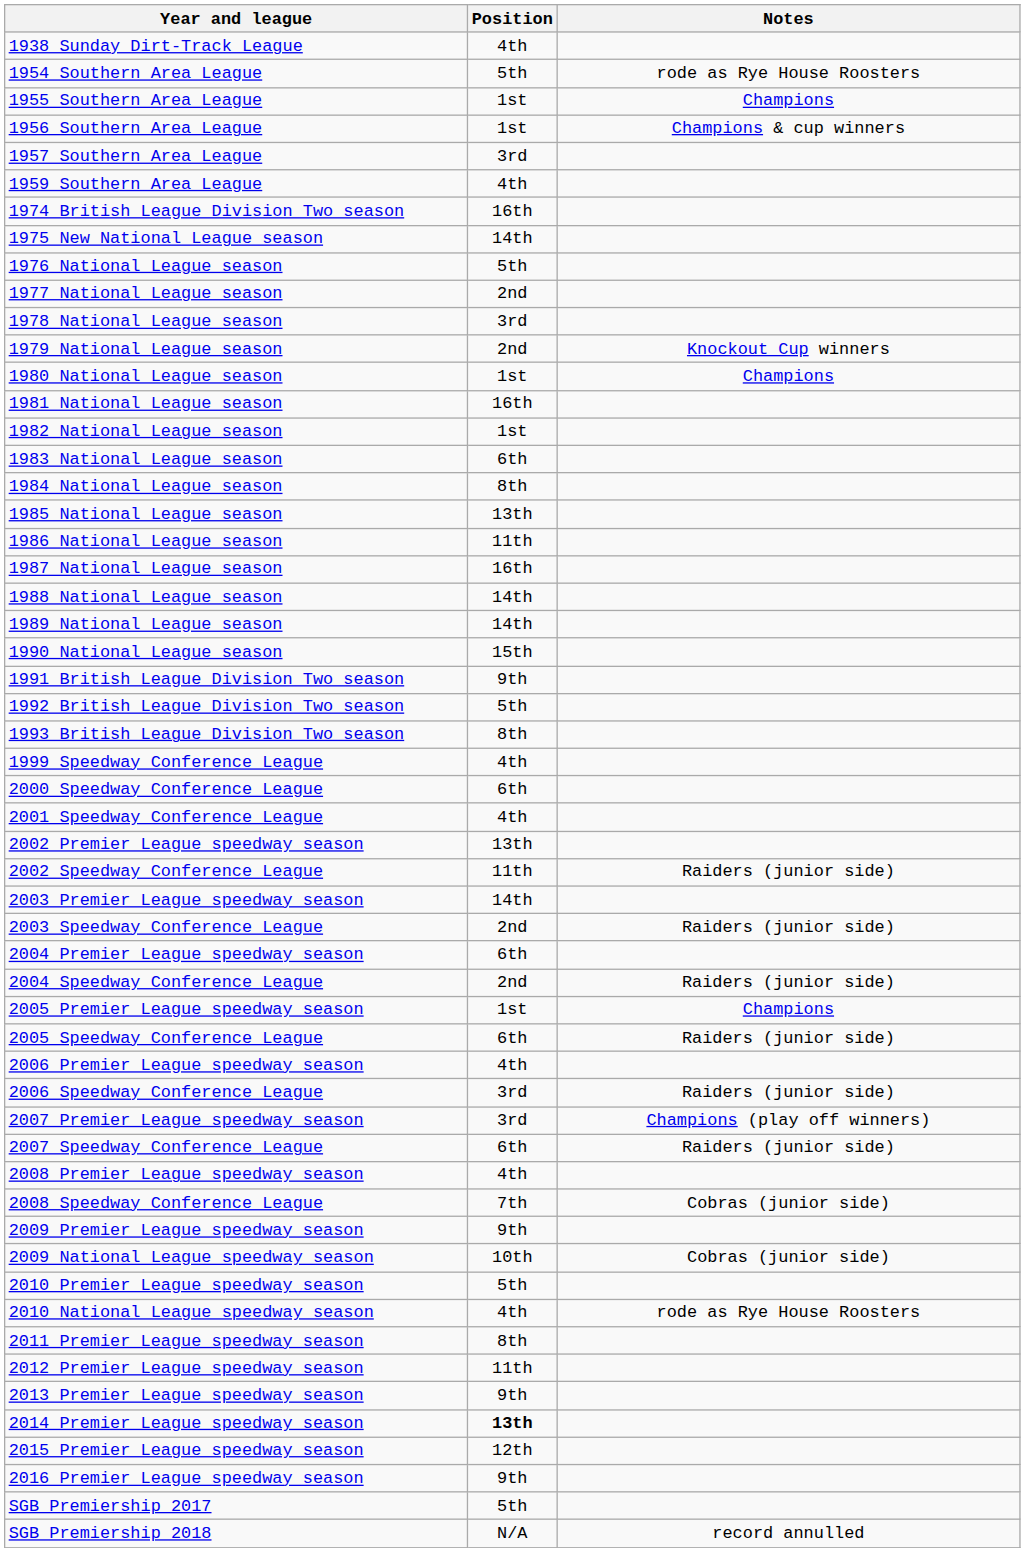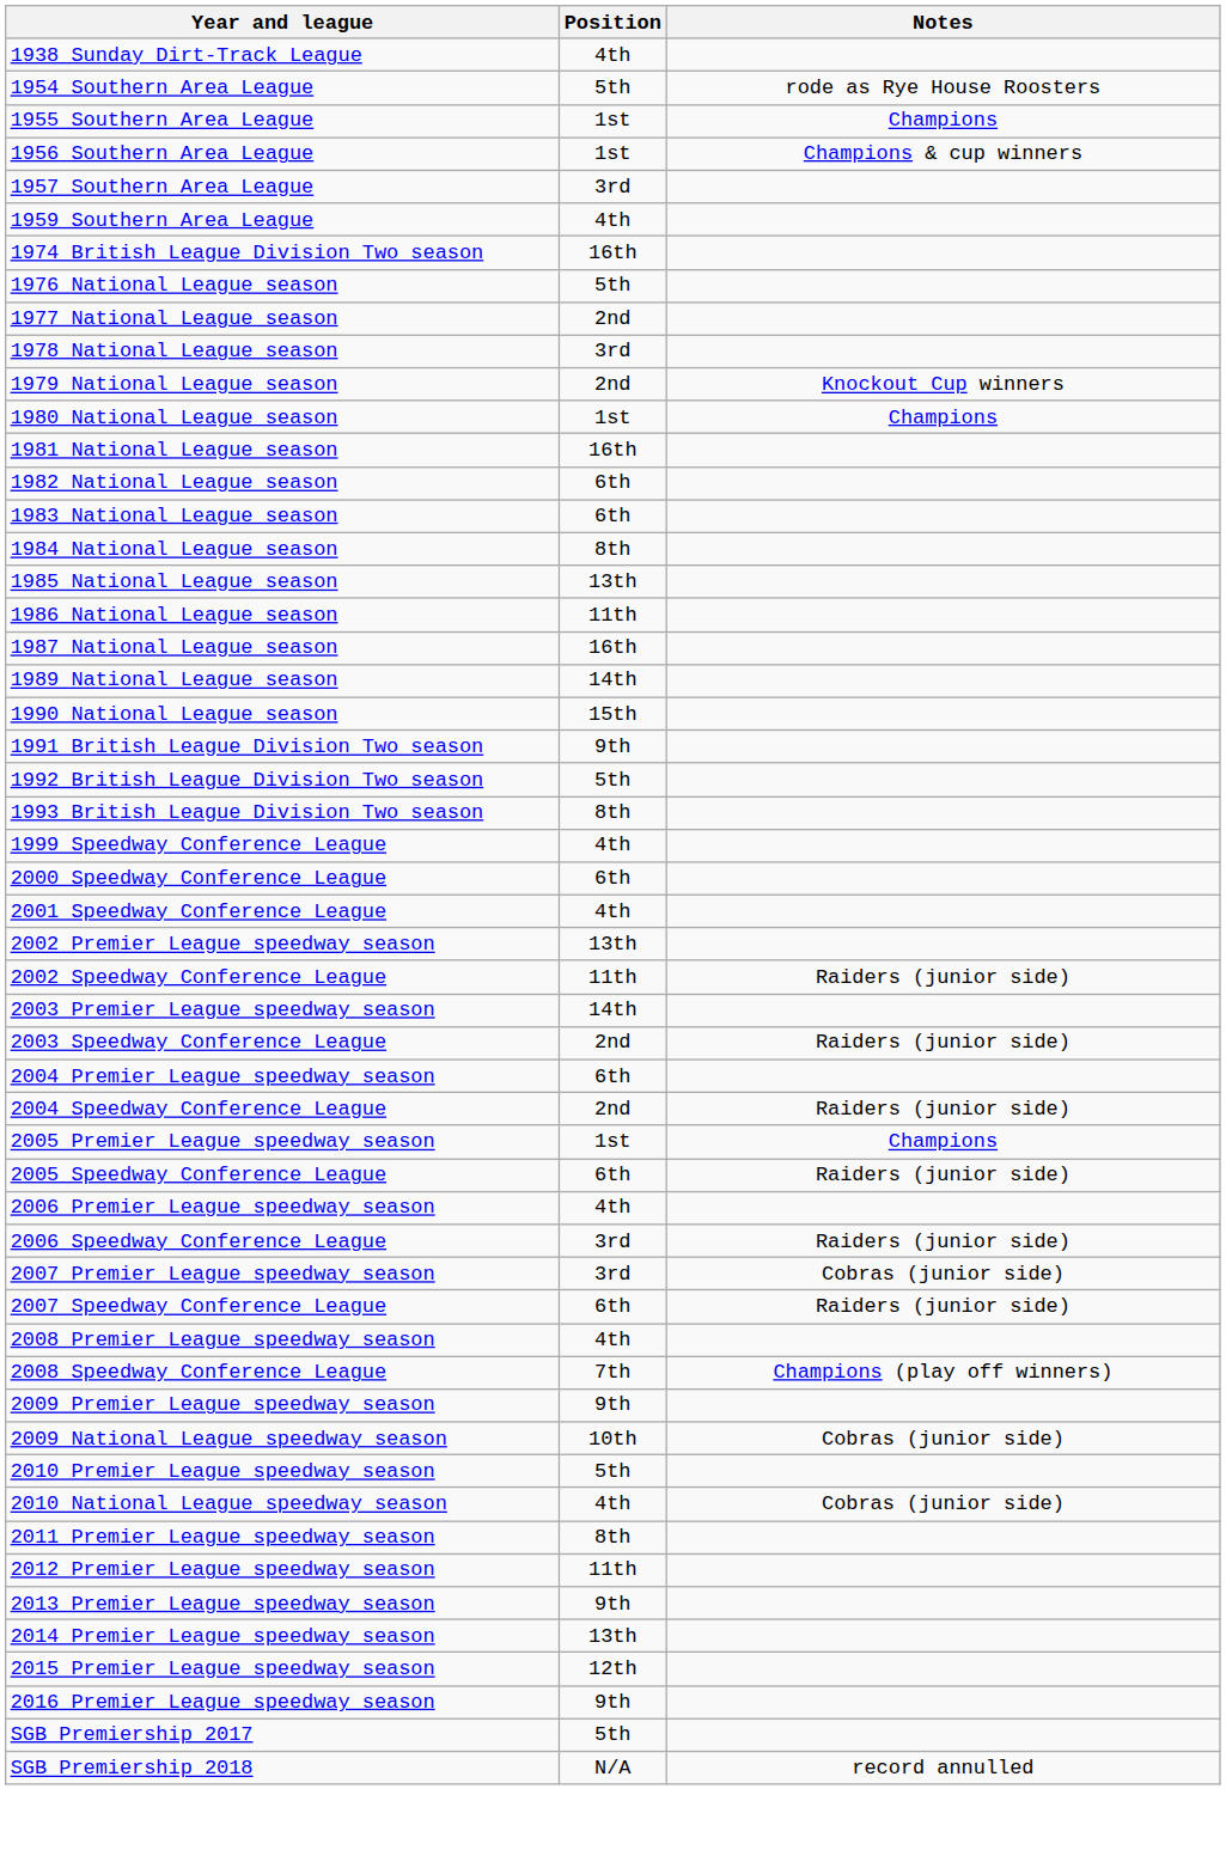 <table class="wikitable">
 <tr>
 <th width=350>Year and league</th>
 <th width=50>Position</th>
 <th width=350>Notes</th>
 </tr>
 <tr align=center>
 <td align="left"><a href='#'>1938 Sunday Dirt-Track League</a></td>
 <td>4th</td>
 <td></td>
 </tr>
 <tr align=center>
 <td align="left"><a href='#'>1954 Southern Area League</a></td>
 <td>5th</td>
 <td>rode as Rye House Roosters</td>
 </tr>
 <tr align=center>
 <td align="left"><a href='#'>1955 Southern Area League</a></td>
 <td>1st</td>
 <td><a href='#'>Champions</a></td>
 </tr>
 <tr align=center>
 <td align="left"><a href='#'>1956 Southern Area League</a></td>
 <td>1st</td>
 <td><a href='#'>Champions</a> & cup winners</td>
 </tr>
 <tr align=center>
 <td align="left"><a href='#'>1957 Southern Area League</a></td>
 <td>3rd</td>
 <td></td>
 </tr>
 <tr align=center>
 <td align="left"><a href='#'>1959 Southern Area League</a></td>
 <td>4th</td>
 <td></td>
 </tr>
 <tr align=center>
 <td align="left"><a href='#'>1974 British League Division Two season</a></td>
 <td>16th</td>
 <td></td>
 </tr>
 <tr align=center>
-<td align="left"><a href='#'>1975 New National League season</a></td>
-<td>14th</td>
-<td></td>
-</tr>
-<tr align=center>
 <td align="left"><a href='#'>1976 National League season</a></td>
 <td>5th</td>
 <td></td>
 </tr>
 <tr align=center>
 <td align="left"><a href='#'>1977 National League season</a></td>
 <td>2nd</td>
 <td></td>
 </tr>
 <tr align=center>
 <td align="left"><a href='#'>1978 National League season</a></td>
 <td>3rd</td>
 <td></td>
 </tr>
 <tr align=center>
 <td align="left"><a href='#'>1979 National League season</a></td>
 <td>2nd</td>
 <td><a href='#'>Knockout Cup</a> winners</td>
 </tr>
 <tr align=center>
 <td align="left"><a href='#'>1980 National League season</a></td>
 <td>1st</td>
 <td><a href='#'>Champions</a></td>
 </tr>
 <tr align=center>
 <td align="left"><a href='#'>1981 National League season</a></td>
 <td>16th</td>
 <td></td>
 </tr>
 <tr align=center>
 <td align="left"><a href='#'>1982 National League season</a></td>
-<td>1st</td>
+<td>6th</td>
 <td></td>
 </tr>
 <tr align=center>
 <td align="left"><a href='#'>1983 National League season</a></td>
 <td>6th</td>
 <td></td>
 </tr>
 <tr align=center>
 <td align="left"><a href='#'>1984 National League season</a></td>
 <td>8th</td>
 <td></td>
 </tr>
 <tr align=center>
 <td align="left"><a href='#'>1985 National League season</a></td>
 <td>13th</td>
 <td></td>
 </tr>
 <tr align=center>
 <td align="left"><a href='#'>1986 National League season</a></td>
 <td>11th</td>
 <td></td>
 </tr>
 <tr align=center>
 <td align="left"><a href='#'>1987 National League season</a></td>
 <td>16th</td>
-<td></td>
-</tr>
-<tr align=center>
-<td align="left"><a href='#'>1988 National League season</a></td>
-<td>14th</td>
 <td></td>
 </tr>
 <tr align=center>
 <td align="left"><a href='#'>1989 National League season</a></td>
 <td>14th</td>
 <td></td>
 </tr>
 <tr align=center>
 <td align="left"><a href='#'>1990 National League season</a></td>
 <td>15th</td>
 <td></td>
 </tr>
 <tr align=center>
 <td align="left"><a href='#'>1991 British League Division Two season</a></td>
 <td>9th</td>
 <td></td>
 </tr>
 <tr align=center>
 <td align="left"><a href='#'>1992 British League Division Two season</a></td>
 <td>5th</td>
 <td></td>
 </tr>
 <tr align=center>
 <td align="left"><a href='#'>1993 British League Division Two season</a></td>
 <td>8th</td>
 <td></td>
 </tr>
 <tr align=center>
 <td align="left"><a href='#'>1999 Speedway Conference League</a></td>
 <td>4th</td>
 <td></td>
 </tr>
 <tr align=center>
 <td align="left"><a href='#'>2000 Speedway Conference League</a></td>
 <td>6th</td>
 <td></td>
 </tr>
 <tr align=center>
 <td align="left"><a href='#'>2001 Speedway Conference League</a></td>
 <td>4th</td>
 <td></td>
 </tr>
 <tr align=center>
 <td align="left"><a href='#'>2002 Premier League speedway season</a></td>
 <td>13th</td>
 <td></td>
 </tr>
 <tr align=center>
 <td align="left"><a href='#'>2002 Speedway Conference League</a></td>
 <td>11th</td>
 <td>Raiders (junior side)</td>
 </tr>
 <tr align=center>
 <td align="left"><a href='#'>2003 Premier League speedway season</a></td>
 <td>14th</td>
 <td></td>
 </tr>
 <tr align=center>
 <td align="left"><a href='#'>2003 Speedway Conference League</a></td>
 <td>2nd</td>
 <td>Raiders (junior side)</td>
 </tr>
 <tr align=center>
 <td align="left"><a href='#'>2004 Premier League speedway season</a></td>
 <td>6th</td>
 <td></td>
 </tr>
 <tr align=center>
 <td align="left"><a href='#'>2004 Speedway Conference League</a></td>
 <td>2nd</td>
 <td>Raiders (junior side)</td>
 </tr>
 <tr align=center>
 <td align="left"><a href='#'>2005 Premier League speedway season</a></td>
 <td>1st</td>
 <td><a href='#'>Champions</a></td>
 </tr>
 <tr align=center>
 <td align="left"><a href='#'>2005 Speedway Conference League</a></td>
 <td>6th</td>
 <td>Raiders (junior side)</td>
 </tr>
 <tr align=center>
 <td align="left"><a href='#'>2006 Premier League speedway season</a></td>
 <td>4th</td>
 <td></td>
 </tr>
 <tr align=center>
 <td align="left"><a href='#'>2006 Speedway Conference League</a></td>
 <td>3rd</td>
 <td>Raiders (junior side)</td>
 </tr>
 <tr align=center>
 <td align="left"><a href='#'>2007 Premier League speedway season</a></td>
 <td>3rd</td>
-<td><a href='#'>Champions</a> (play off winners)</td>
+<td>Cobras (junior side)</td>
 </tr>
 <tr align=center>
 <td align="left"><a href='#'>2007 Speedway Conference League</a></td>
 <td>6th</td>
 <td>Raiders (junior side)</td>
 </tr>
 <tr align=center>
 <td align="left"><a href='#'>2008 Premier League speedway season</a></td>
 <td>4th</td>
 <td></td>
 </tr>
 <tr align=center>
 <td align="left"><a href='#'>2008 Speedway Conference League</a></td>
 <td>7th</td>
-<td>Cobras (junior side)</td>
+<td><a href='#'>Champions</a> (play off winners)</td>
 </tr>
 <tr align=center>
 <td align="left"><a href='#'>2009 Premier League speedway season</a></td>
 <td>9th</td>
 <td></td>
 </tr>
 <tr align=center>
 <td align="left"><a href='#'>2009 National League speedway season</a></td>
 <td>10th</td>
 <td>Cobras (junior side)</td>
 </tr>
 <tr align=center>
 <td align="left"><a href='#'>2010 Premier League speedway season</a></td>
 <td>5th</td>
 <td></td>
 </tr>
 <tr align=center>
 <td align="left"><a href='#'>2010 National League speedway season</a></td>
 <td>4th</td>
-<td>rode as Rye House Roosters</td>
+<td>Cobras (junior side)</td>
 </tr>
 <tr align=center>
 <td align="left"><a href='#'>2011 Premier League speedway season</a></td>
 <td>8th</td>
 <td></td>
 </tr>
 <tr align=center>
 <td align="left"><a href='#'>2012 Premier League speedway season</a></td>
 <td>11th</td>
 <td></td>
 </tr>
 <tr align=center>
 <td align="left"><a href='#'>2013 Premier League speedway season</a></td>
 <td>9th</td>
 <td></td>
 </tr>
 <tr align=center>
 <td align="left"><a href='#'>2014 Premier League speedway season</a></td>
-<td><strong>13th</strong></td>
+<td>13th</td>
 <td></td>
 </tr>
 <tr align=center>
 <td align="left"><a href='#'>2015 Premier League speedway season</a></td>
 <td>12th</td>
 <td></td>
 </tr>
 <tr align=center>
 <td align="left"><a href='#'>2016 Premier League speedway season</a></td>
 <td>9th</td>
 <td></td>
 </tr>
 <tr align=center>
 <td align="left"><a href='#'>SGB Premiership 2017</a></td>
 <td>5th</td>
 <td></td>
 </tr>
 <tr align=center>
 <td align="left"><a href='#'>SGB Premiership 2018</a></td>
 <td>N/A</td>
 <td>record annulled</td>
 </tr>
 </table>
